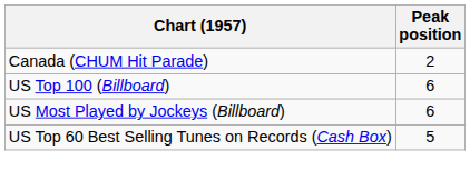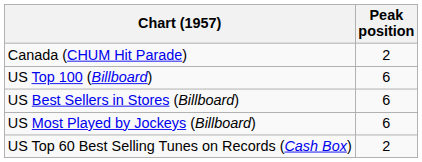 <table class="wikitable sortable">
 <tr>
 <th align="left">Chart (1957)</th>
 <th style="text-align:center;">Peak<br>position</th>
 </tr>
 <tr>
 <td align="left">Canada (<a href='#'>CHUM Hit Parade</a>)</td>
 <td style="text-align:center;">2</td>
 </tr>
 <tr>
 <td align="left">US <a href='#'>Top 100</a> (<em><a href='#'>Billboard</a></em>)</td>
 <td style="text-align:center;">6</td>
 </tr>
 <tr>
+<td align="left">US <a href='#'>Best Sellers in Stores</a> (<em>Billboard</em>)</td>
+<td style="text-align:center;">6</td>
+</tr>
+<tr>
 <td align="left">US <a href='#'>Most Played by Jockeys</a> (<em>Billboard</em>)</td>
 <td style="text-align:center;">6</td>
 </tr>
 <tr>
 <td align="left">US Top 60 Best Selling Tunes on Records (<em><a href='#'>Cash Box</a></em>)</td>
-<td style="text-align:center;">5</td>
+<td style="text-align:center;">2</td>
 </tr>
 </table>
